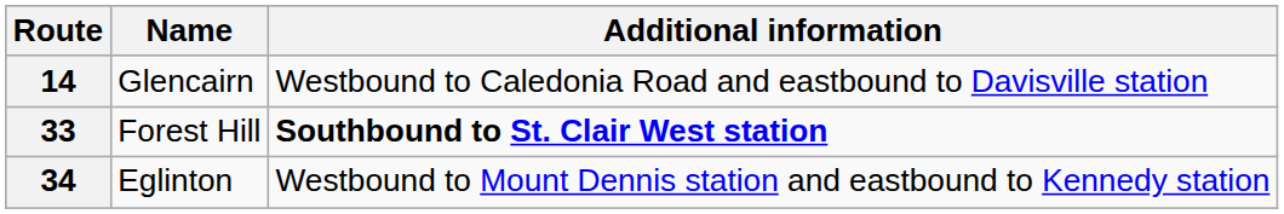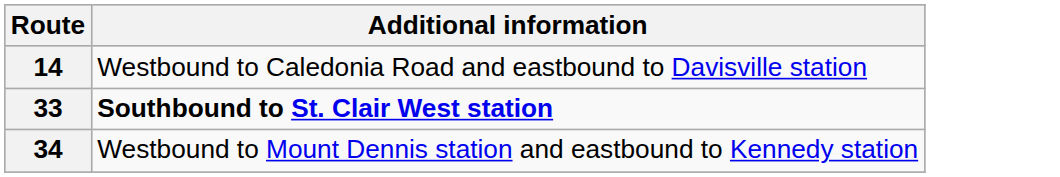 <table class="wikitable">
 <tr>
 <th>Route</th>
-<th>Name</th>
 <th>Additional information</th>
 </tr>
 <tr>
 <th>14</th>
-<td>Glencairn</td>
 <td>Westbound to Caledonia Road and eastbound to <a href='#'>Davisville station</a></td>
 </tr>
 <tr>
 <th>33</th>
-<td>Forest Hill</td>
 <td><strong>Southbound to <a href='#'>St. Clair West station</a></strong></td>
 </tr>
 <tr>
 <th>34</th>
-<td>Eglinton</td>
 <td>Westbound to <a href='#'>Mount Dennis station</a> and eastbound to <a href='#'>Kennedy station</a></td>
 </tr>
 </table>
